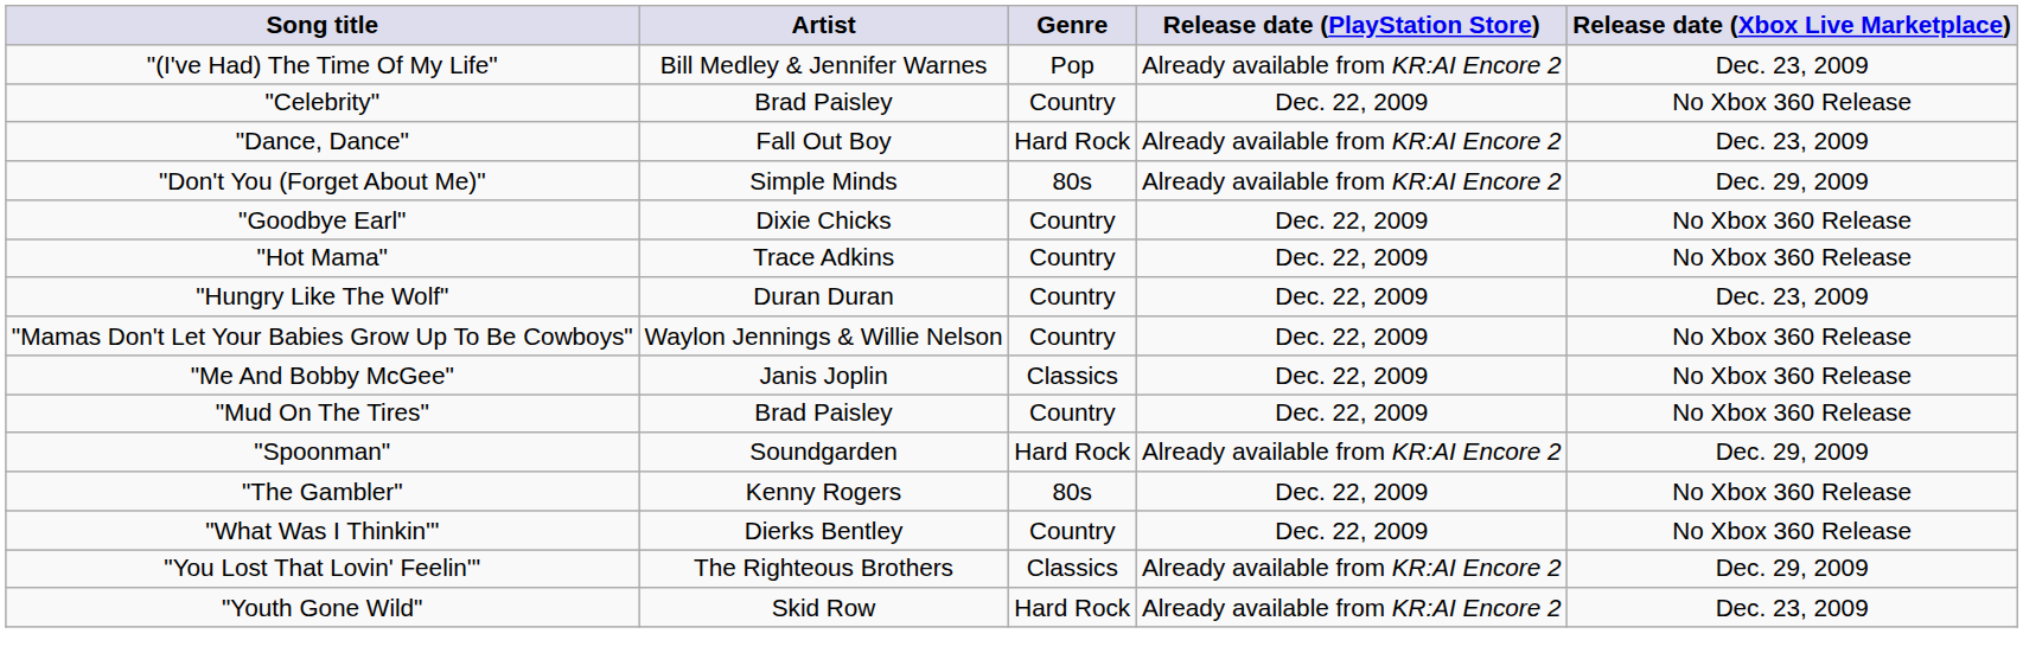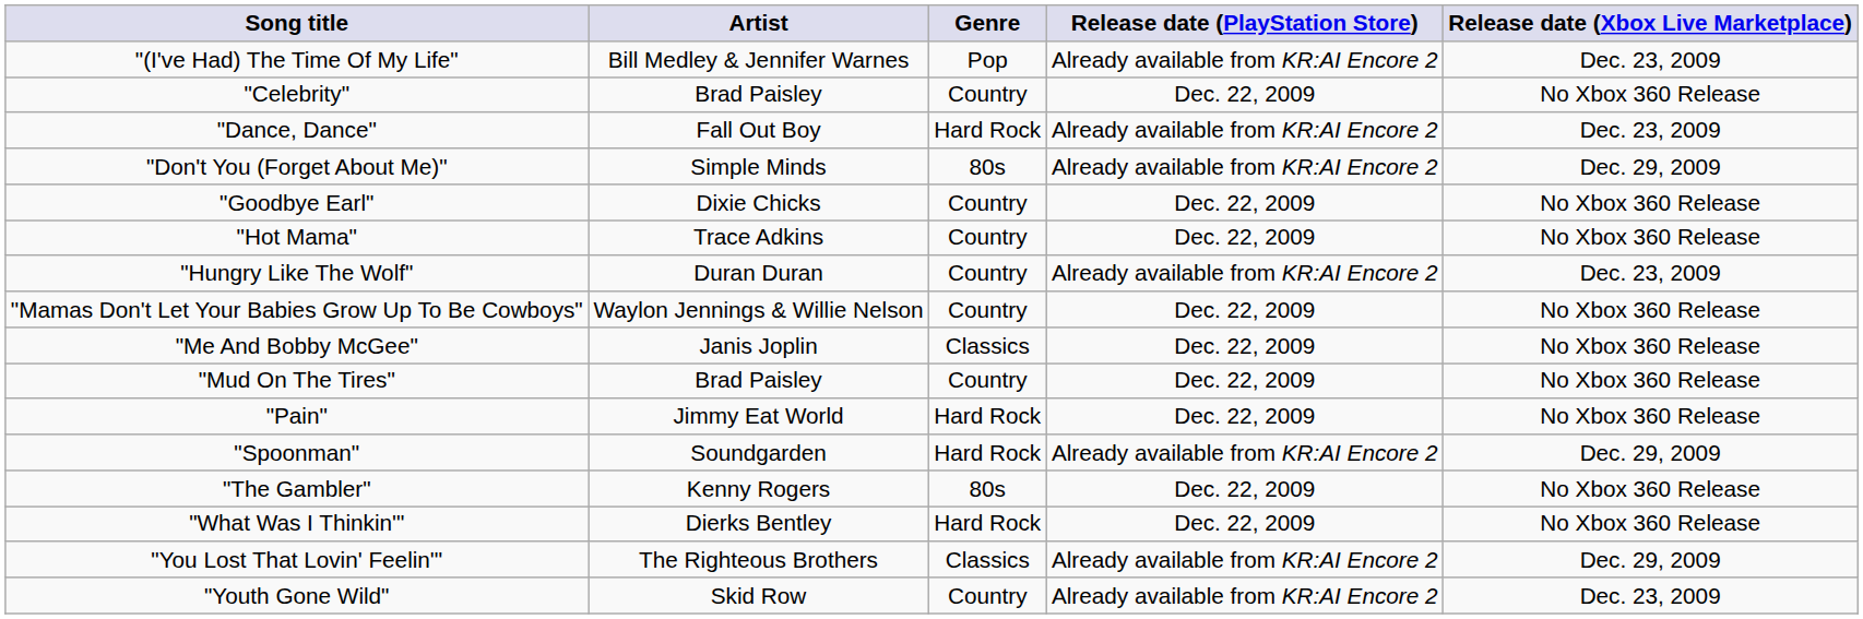 <table class="wikitable sortable" style="font-size:90%; text-align:center;  margin: 5px;">
 <tr>
 <th style="background:#ddddee;">Song title</th>
 <th style="background:#ddddee;">Artist</th>
 <th style="background:#ddddee;">Genre</th>
 <th style="background:#ddddee;">Release date (<a href='#'>PlayStation Store</a>)</th>
 <th style="background:#ddddee;">Release date (<a href='#'>Xbox Live Marketplace</a>)</th>
 </tr>
 <tr>
 <td>"(I've Had) The Time Of My Life"</td>
 <td>Bill Medley & Jennifer Warnes</td>
 <td>Pop</td>
 <td>Already available from <em>KR:AI Encore 2</em></td>
 <td>Dec. 23, 2009</td>
 </tr>
 <tr>
 <td>"Celebrity"</td>
 <td>Brad Paisley</td>
 <td>Country</td>
 <td>Dec. 22, 2009</td>
 <td>No Xbox 360 Release</td>
 </tr>
 <tr>
 <td>"Dance, Dance"</td>
 <td>Fall Out Boy</td>
 <td>Hard Rock</td>
 <td>Already available from <em>KR:AI Encore 2</em></td>
 <td>Dec. 23, 2009</td>
 </tr>
 <tr>
 <td>"Don't You (Forget About Me)"</td>
 <td>Simple Minds</td>
 <td>80s</td>
 <td>Already available from <em>KR:AI Encore 2</em></td>
 <td>Dec. 29, 2009</td>
 </tr>
 <tr>
 <td>"Goodbye Earl"</td>
 <td>Dixie Chicks</td>
 <td>Country</td>
 <td>Dec. 22, 2009</td>
 <td>No Xbox 360 Release</td>
 </tr>
 <tr>
 <td>"Hot Mama"</td>
 <td>Trace Adkins</td>
 <td>Country</td>
 <td>Dec. 22, 2009</td>
 <td>No Xbox 360 Release</td>
 </tr>
 <tr>
 <td>"Hungry Like The Wolf"</td>
 <td>Duran Duran</td>
 <td>Country</td>
-<td>Dec. 22, 2009</td>
+<td>Already available from <em>KR:AI Encore 2</em></td>
 <td>Dec. 23, 2009</td>
 </tr>
 <tr>
 <td>"Mamas Don't Let Your Babies Grow Up To Be Cowboys"</td>
 <td>Waylon Jennings & Willie Nelson</td>
 <td>Country</td>
 <td>Dec. 22, 2009</td>
 <td>No Xbox 360 Release</td>
 </tr>
 <tr>
 <td>"Me And Bobby McGee"</td>
 <td>Janis Joplin</td>
 <td>Classics</td>
 <td>Dec. 22, 2009</td>
 <td>No Xbox 360 Release</td>
 </tr>
 <tr>
 <td>"Mud On The Tires"</td>
 <td>Brad Paisley</td>
 <td>Country</td>
 <td>Dec. 22, 2009</td>
 <td>No Xbox 360 Release</td>
 </tr>
 <tr>
+<td>"Pain"</td>
+<td>Jimmy Eat World</td>
+<td>Hard Rock</td>
+<td>Dec. 22, 2009</td>
+<td>No Xbox 360 Release</td>
+</tr>
+<tr>
 <td>"Spoonman"</td>
 <td>Soundgarden</td>
 <td>Hard Rock</td>
 <td>Already available from <em>KR:AI Encore 2</em></td>
 <td>Dec. 29, 2009</td>
 </tr>
 <tr>
 <td>"The Gambler"</td>
 <td>Kenny Rogers</td>
 <td>80s</td>
 <td>Dec. 22, 2009</td>
 <td>No Xbox 360 Release</td>
 </tr>
 <tr>
 <td>"What Was I Thinkin'"</td>
 <td>Dierks Bentley</td>
-<td>Country</td>
+<td>Hard Rock</td>
 <td>Dec. 22, 2009</td>
 <td>No Xbox 360 Release</td>
 </tr>
 <tr>
 <td>"You Lost That Lovin' Feelin'"</td>
 <td>The Righteous Brothers</td>
 <td>Classics</td>
 <td>Already available from <em>KR:AI Encore 2</em></td>
 <td>Dec. 29, 2009</td>
 </tr>
 <tr>
 <td>"Youth Gone Wild"</td>
 <td>Skid Row</td>
-<td>Hard Rock</td>
+<td>Country</td>
 <td>Already available from <em>KR:AI Encore 2</em></td>
 <td>Dec. 23, 2009</td>
 </tr>
 </table>
